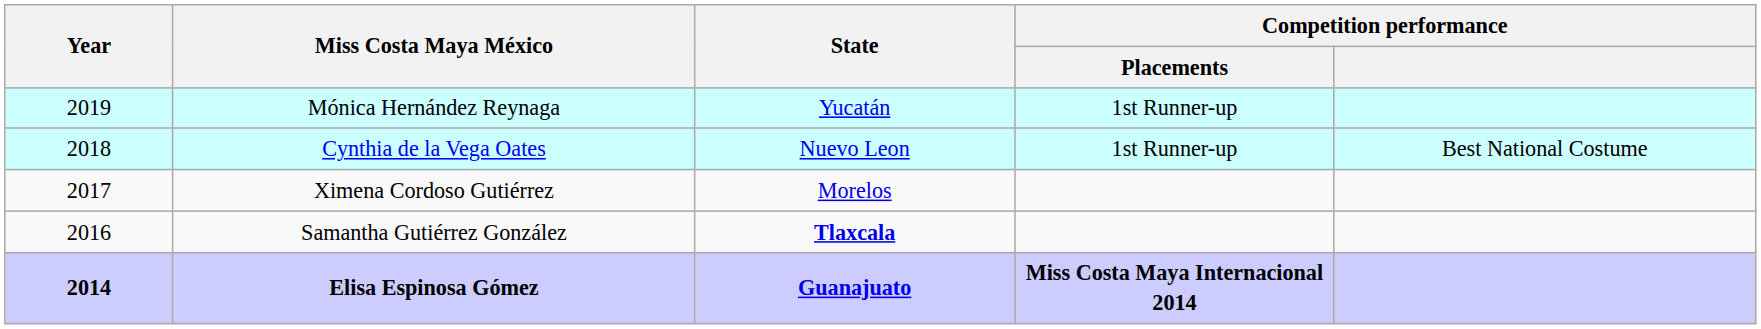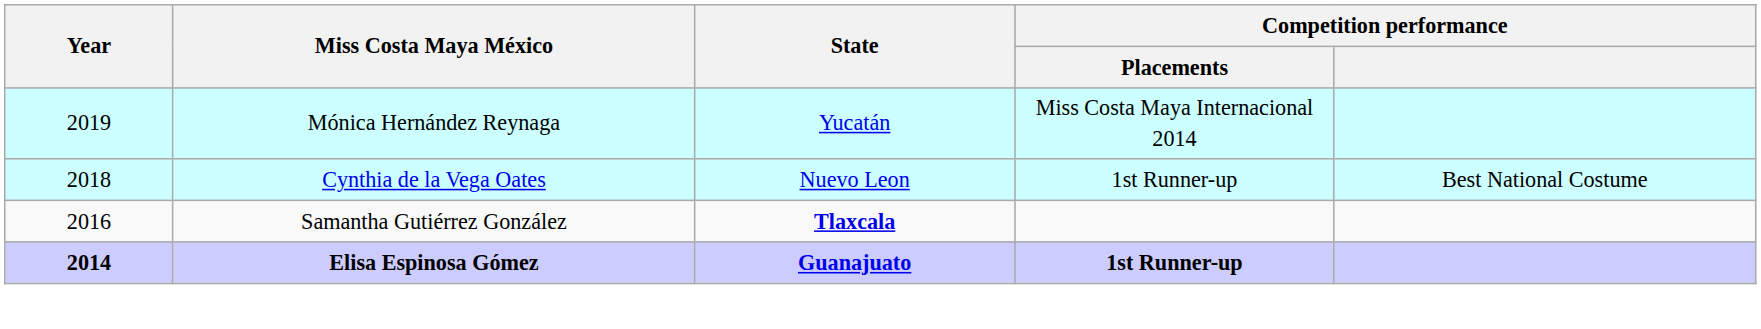 <table class="wikitable" style="text-align:center; line-height:20px; font-size:90%; width:90%;">
 <tr>
 <th rowspan="2"  width=60px>Year</th>
 <th rowspan="2"  width=200px>Miss Costa Maya México</th>
 <th rowspan="2"  width=120px>State</th>
 <th colspan="2"  width=200px>Competition performance</th>
 </tr>
 <tr>
 <th width=120px>Placements</th>
 <th width=160px></th>
 </tr>
 <tr style="background-color:#ccffff">
 <td>2019</td>
 <td>Mónica Hernández Reynaga</td>
 <td><a href='#'>Yucatán</a></td>
-<td>1st Runner-up</td>
+<td>Miss Costa Maya Internacional 2014</td>
 <td></td>
 </tr>
 <tr style="background-color:#ccffff">
 <td>2018</td>
 <td><a href='#'>Cynthia de la Vega Oates</a></td>
 <td><a href='#'>Nuevo Leon</a></td>
 <td>1st Runner-up</td>
 <td>Best National Costume</td>
-</tr>
-<tr>
-<td>2017</td>
-<td>Ximena Cordoso Gutiérrez</td>
-<td><a href='#'>Morelos</a></td>
-<td></td>
-<td></td>
 </tr>
 <tr>
 <td>2016</td>
 <td>Samantha Gutiérrez González</td>
 <td><strong><a href='#'>Tlaxcala</a></strong></td>
 <td></td>
 <td></td>
 </tr>
 <tr style="background-color:#ccccff; font-weight: bold">
 <td>2014</td>
 <td>Elisa Espinosa Gómez</td>
 <td><a href='#'>Guanajuato</a></td>
-<td>Miss Costa Maya Internacional 2014</td>
+<td>1st Runner-up</td>
 <td></td>
 </tr>
 </table>
